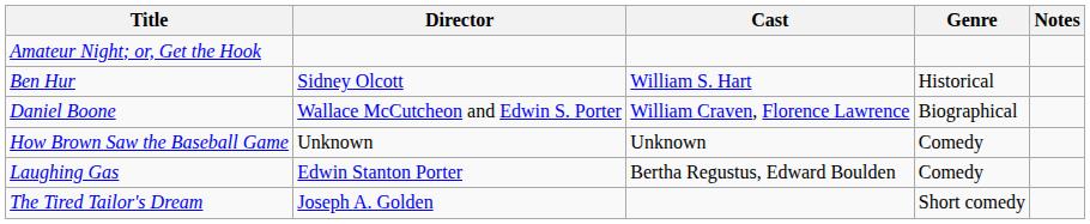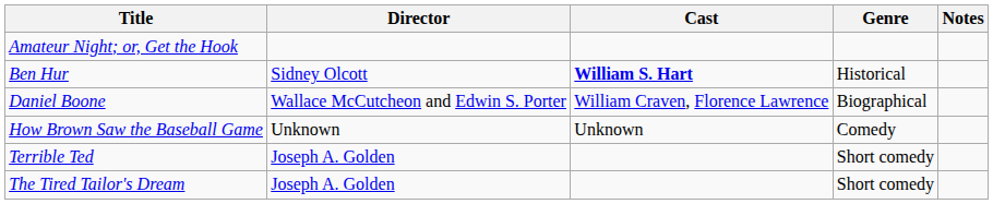 <table class="wikitable">
 <tr>
 <th>Title</th>
 <th>Director</th>
 <th>Cast</th>
 <th>Genre</th>
 <th>Notes</th>
 </tr>
 <tr>
 <td><em><a href='#'>Amateur Night; or, Get the Hook</a></em></td>
 <td></td>
 <td></td>
 <td></td>
 <td></td>
 </tr>
 <tr>
 <td><em><a href='#'>Ben Hur</a></em></td>
 <td><a href='#'>Sidney Olcott</a></td>
-<td><a href='#'>William S. Hart</a></td>
+<td><strong><a href='#'>William S. Hart</a></strong></td>
 <td>Historical</td>
 <td></td>
 </tr>
 <tr>
 <td><em><a href='#'>Daniel Boone</a></em></td>
 <td><a href='#'>Wallace McCutcheon</a> and <a href='#'>Edwin S. Porter</a></td>
 <td><a href='#'>William Craven</a>, <a href='#'>Florence Lawrence</a></td>
 <td>Biographical</td>
 <td></td>
 </tr>
 <tr>
 <td><em><a href='#'>How Brown Saw the Baseball Game</a></em></td>
 <td>Unknown</td>
 <td>Unknown</td>
 <td>Comedy</td>
 <td></td>
 </tr>
 <tr>
-<td><em><a href='#'>Laughing Gas</a></em></td>
-<td><a href='#'>Edwin Stanton Porter</a></td>
-<td>Bertha Regustus, Edward Boulden</td>
-<td>Comedy</td>
+<td><em><a href='#'>Terrible Ted</a></em></td>
+<td><a href='#'>Joseph A. Golden</a></td>
+<td></td>
+<td>Short comedy</td>
 <td></td>
 </tr>
 <tr>
 <td><em><a href='#'>The Tired Tailor's Dream</a></em></td>
 <td><a href='#'>Joseph A. Golden</a></td>
 <td></td>
 <td>Short comedy</td>
 <td></td>
 </tr>
 <tr>
 </tr>
 </table>
